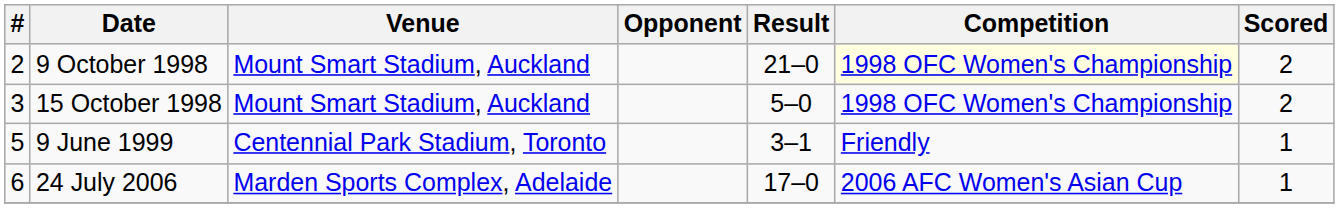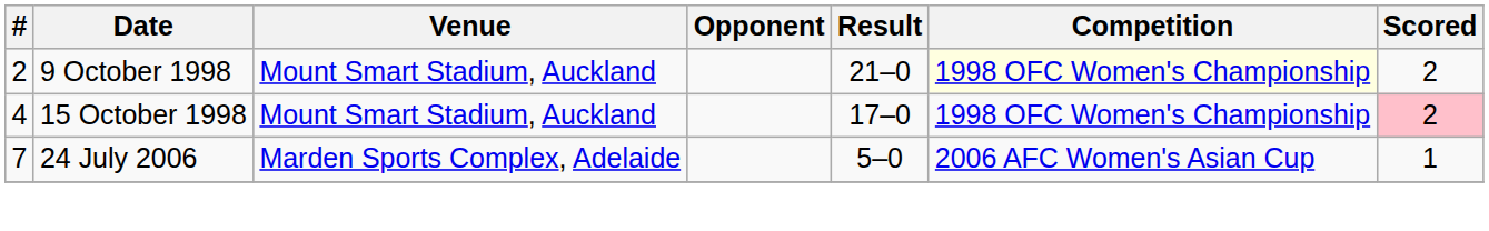 <table class="wikitable">
 <tr>
 <th>#</th>
 <th>Date</th>
 <th>Venue</th>
 <th>Opponent</th>
 <th>Result</th>
 <th>Competition</th>
 <th>Scored</th>
 </tr>
 <tr>
 <td>2</td>
 <td>9 October 1998</td>
 <td><a href='#'>Mount Smart Stadium</a>, <a href='#'>Auckland</a></td>
 <td></td>
 <td align="center">21–0</td>
 <td style="background: lightyellow;"><a href='#'>1998 OFC Women's Championship</a></td>
 <td align="center">2</td>
 </tr>
 <tr>
-<td>3</td>
+<td>4</td>
 <td>15 October 1998</td>
 <td><a href='#'>Mount Smart Stadium</a>, <a href='#'>Auckland</a></td>
 <td></td>
-<td align="center">5–0</td>
+<td align="center">17–0</td>
 <td><a href='#'>1998 OFC Women's Championship</a></td>
-<td align="center">2</td>
+<td align="center" style="background: pink;">2</td>
 </tr>
 <tr>
-<td>5</td>
-<td>9 June 1999</td>
-<td><a href='#'>Centennial Park Stadium</a>, <a href='#'>Toronto</a></td>
-<td></td>
-<td align="center">3–1</td>
-<td><a href='#'>Friendly</a></td>
-<td align="center">1</td>
-</tr>
-<tr>
-<td>6</td>
+<td>7</td>
 <td>24 July 2006</td>
 <td><a href='#'>Marden Sports Complex</a>, <a href='#'>Adelaide</a></td>
 <td></td>
-<td align="center">17–0</td>
+<td align="center">5–0</td>
 <td><a href='#'>2006 AFC Women's Asian Cup</a></td>
 <td align="center">1</td>
 </tr>
 <tr>
 </tr>
 </table>
